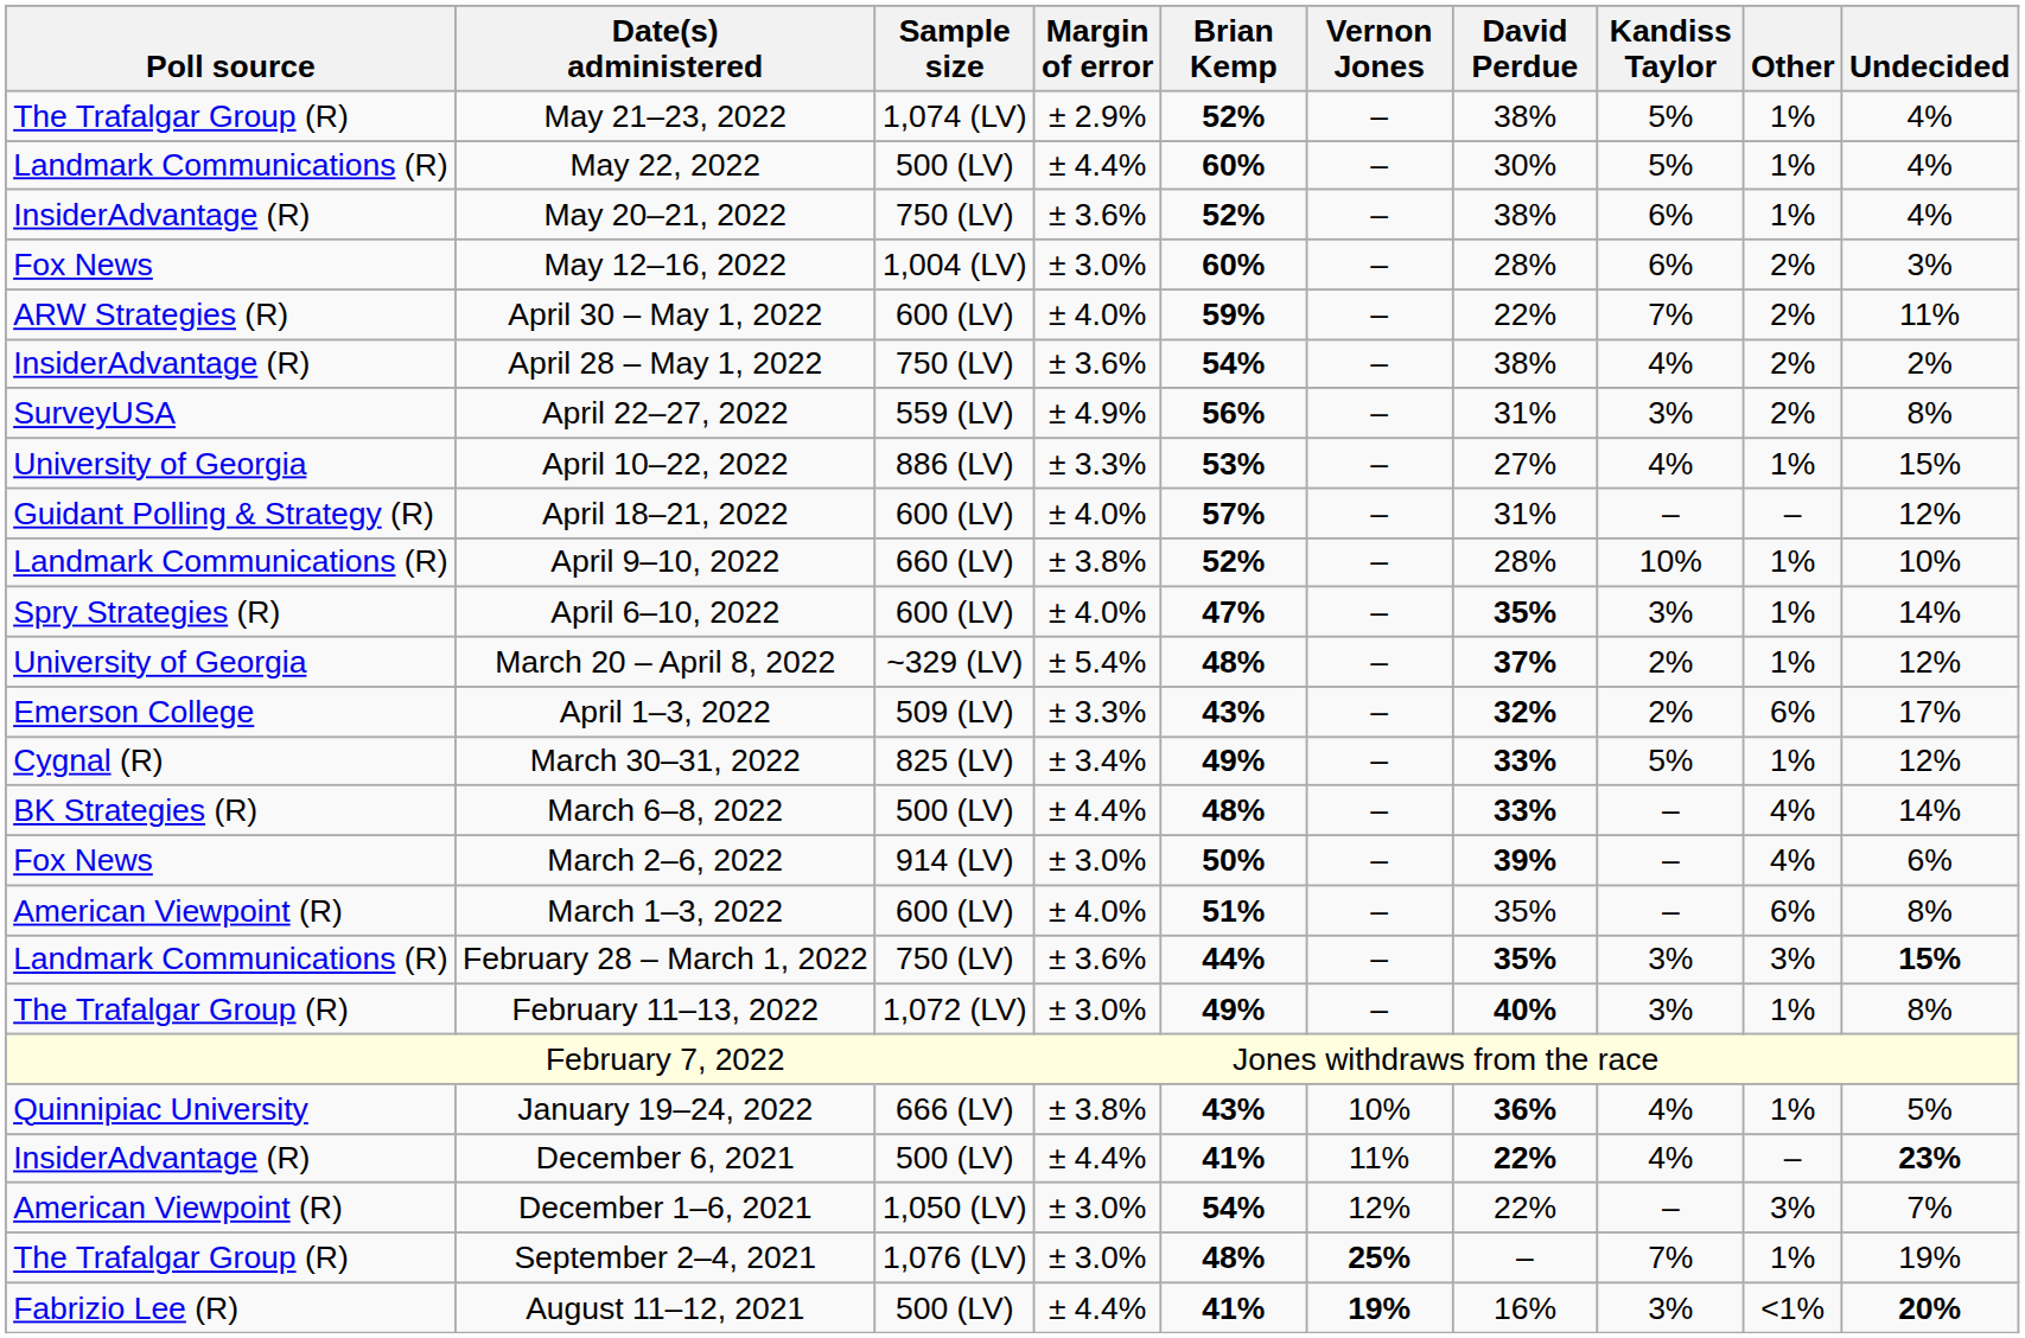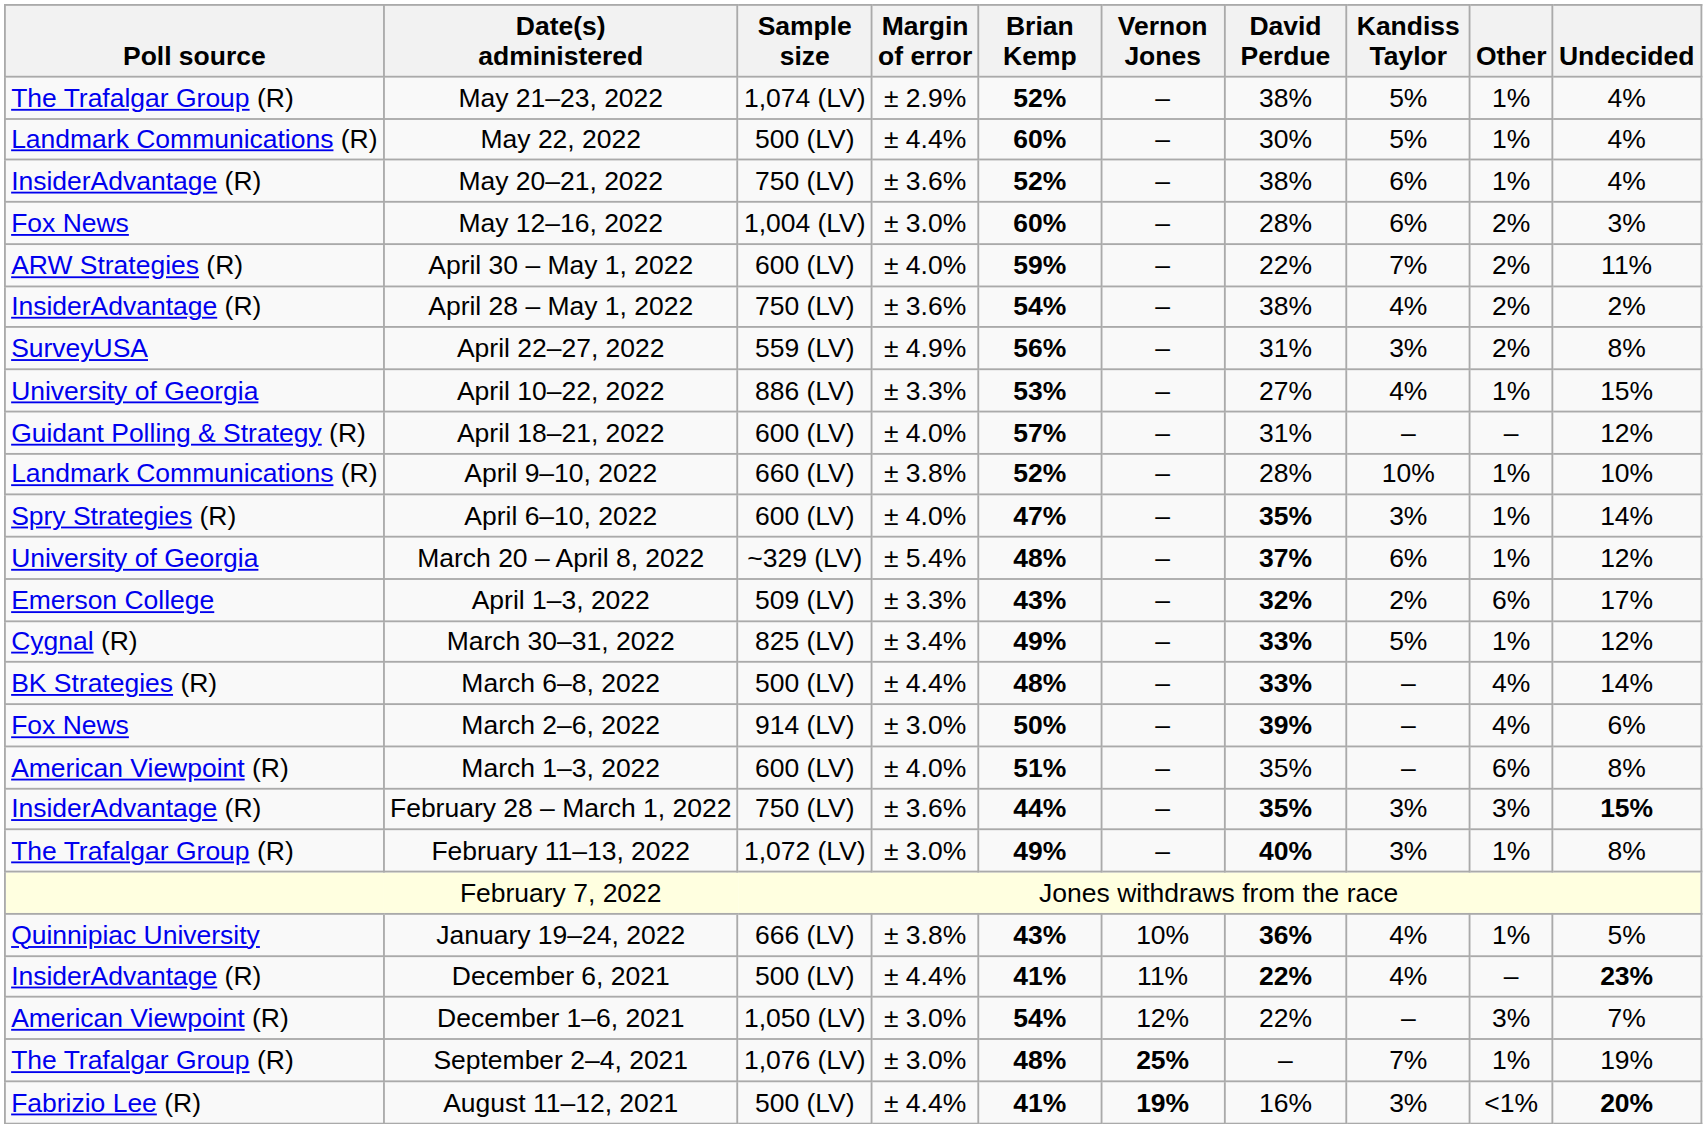 <table class="wikitable" style="font-size:90%;text-align:center;">
 <tr valign=bottom>
 <th>Poll source</th>
 <th>Date(s)<br>administered</th>
 <th>Sample<br>size</th>
 <th>Margin<br>of error</th>
 <th style="width:60px;">Brian<br>Kemp</th>
 <th style="width:60px;">Vernon<br>Jones</th>
 <th style="width:60px;">David<br>Perdue</th>
 <th style="width:60px;">Kandiss<br>Taylor</th>
 <th>Other</th>
 <th>Undecided</th>
 </tr>
 <tr>
 <td style="text-align:left;"><a href='#'>The Trafalgar Group</a> (R)</td>
 <td>May 21–23, 2022</td>
 <td>1,074 (LV)</td>
 <td>± 2.9%</td>
 <td><strong>52%</strong></td>
 <td>–</td>
 <td>38%</td>
 <td>5%</td>
 <td>1%</td>
 <td>4%</td>
 </tr>
 <tr>
 <td style="text-align:left;"><a href='#'>Landmark Communications</a> (R)</td>
 <td>May 22, 2022</td>
 <td>500 (LV)</td>
 <td>± 4.4%</td>
 <td><strong>60%</strong></td>
 <td>–</td>
 <td>30%</td>
 <td>5%</td>
 <td>1%</td>
 <td>4%</td>
 </tr>
 <tr>
 <td style="text-align:left;"><a href='#'>InsiderAdvantage</a> (R)</td>
 <td>May 20–21, 2022</td>
 <td>750 (LV)</td>
 <td>± 3.6%</td>
 <td><strong>52%</strong></td>
 <td>–</td>
 <td>38%</td>
 <td>6%</td>
 <td>1%</td>
 <td>4%</td>
 </tr>
 <tr>
 <td style="text-align:left;"><a href='#'>Fox News</a></td>
 <td>May 12–16, 2022</td>
 <td>1,004 (LV)</td>
 <td>± 3.0%</td>
 <td><strong>60%</strong></td>
 <td>–</td>
 <td>28%</td>
 <td>6%</td>
 <td>2%</td>
 <td>3%</td>
 </tr>
 <tr>
 <td style="text-align:left;"><a href='#'>ARW Strategies</a> (R)</td>
 <td>April 30 – May 1, 2022</td>
 <td>600 (LV)</td>
 <td>± 4.0%</td>
 <td><strong>59%</strong></td>
 <td>–</td>
 <td>22%</td>
 <td>7%</td>
 <td>2%</td>
 <td>11%</td>
 </tr>
 <tr>
 <td style="text-align:left;"><a href='#'>InsiderAdvantage</a> (R)</td>
 <td>April 28 – May 1, 2022</td>
 <td>750 (LV)</td>
 <td>± 3.6%</td>
 <td><strong>54%</strong></td>
 <td>–</td>
 <td>38%</td>
 <td>4%</td>
 <td>2%</td>
 <td>2%</td>
 </tr>
 <tr>
 <td style="text-align:left;"><a href='#'>SurveyUSA</a></td>
 <td>April 22–27, 2022</td>
 <td>559 (LV)</td>
 <td>± 4.9%</td>
 <td><strong>56%</strong></td>
 <td>–</td>
 <td>31%</td>
 <td>3%</td>
 <td>2%</td>
 <td>8%</td>
 </tr>
 <tr>
 <td style="text-align:left;"><a href='#'>University of Georgia</a></td>
 <td>April 10–22, 2022</td>
 <td>886 (LV)</td>
 <td>± 3.3%</td>
 <td><strong>53%</strong></td>
 <td>–</td>
 <td>27%</td>
 <td>4%</td>
 <td>1%</td>
 <td>15%</td>
 </tr>
 <tr>
 <td style="text-align:left;"><a href='#'>Guidant Polling & Strategy</a> (R)</td>
 <td>April 18–21, 2022</td>
 <td>600 (LV)</td>
 <td>± 4.0%</td>
 <td><strong>57%</strong></td>
 <td>–</td>
 <td>31%</td>
 <td>–</td>
 <td>–</td>
 <td>12%</td>
 </tr>
 <tr>
 <td style="text-align:left;"><a href='#'>Landmark Communications</a> (R)</td>
 <td>April 9–10, 2022</td>
 <td>660 (LV)</td>
 <td>± 3.8%</td>
 <td><strong>52%</strong></td>
 <td>–</td>
 <td>28%</td>
 <td>10%</td>
 <td>1%</td>
 <td>10%</td>
 </tr>
 <tr>
 <td style="text-align:left;"><a href='#'>Spry Strategies</a> (R)</td>
 <td>April 6–10, 2022</td>
 <td>600 (LV)</td>
 <td>± 4.0%</td>
 <td><strong>47%</strong></td>
 <td>–</td>
 <td><strong>35%</strong></td>
 <td>3%</td>
 <td>1%</td>
 <td>14%</td>
 </tr>
 <tr>
 <td style="text-align:left;"><a href='#'>University of Georgia</a></td>
 <td>March 20 – April 8, 2022</td>
 <td>~329 (LV)</td>
 <td>± 5.4%</td>
 <td><strong>48%</strong></td>
 <td>–</td>
 <td><strong>37%</strong></td>
-<td>2%</td>
+<td>6%</td>
 <td>1%</td>
 <td>12%</td>
 </tr>
 <tr>
 <td style="text-align:left;"><a href='#'>Emerson College</a></td>
 <td>April 1–3, 2022</td>
 <td>509 (LV)</td>
 <td>± 3.3%</td>
 <td><strong>43%</strong></td>
 <td>–</td>
 <td><strong>32%</strong></td>
 <td>2%</td>
 <td>6%</td>
 <td>17%</td>
 </tr>
 <tr>
 <td style="text-align:left;"><a href='#'>Cygnal</a> (R)</td>
 <td>March 30–31, 2022</td>
 <td>825 (LV)</td>
 <td>± 3.4%</td>
 <td><strong>49%</strong></td>
 <td>–</td>
 <td><strong>33%</strong></td>
 <td>5%</td>
 <td>1%</td>
 <td>12%</td>
 </tr>
 <tr>
 <td style="text-align:left;"><a href='#'>BK Strategies</a> (R)</td>
 <td>March 6–8, 2022</td>
 <td>500 (LV)</td>
 <td>± 4.4%</td>
 <td><strong>48%</strong></td>
 <td>–</td>
 <td><strong>33%</strong></td>
 <td>–</td>
 <td>4%</td>
 <td>14%</td>
 </tr>
 <tr>
 <td style="text-align:left;"><a href='#'>Fox News</a></td>
 <td>March 2–6, 2022</td>
 <td>914 (LV)</td>
 <td>± 3.0%</td>
 <td><strong>50%</strong></td>
 <td>–</td>
 <td><strong>39%</strong></td>
 <td>–</td>
 <td>4%</td>
 <td>6%</td>
 </tr>
 <tr>
 <td style="text-align:left;"><a href='#'>American Viewpoint</a> (R)</td>
 <td>March 1–3, 2022</td>
 <td>600 (LV)</td>
 <td>± 4.0%</td>
 <td><strong>51%</strong></td>
 <td>–</td>
 <td>35%</td>
 <td>–</td>
 <td>6%</td>
 <td>8%</td>
 </tr>
 <tr>
-<td style="text-align:left;"><a href='#'>Landmark Communications</a> (R)</td>
+<td style="text-align:left;"><a href='#'>InsiderAdvantage</a> (R)</td>
 <td>February 28 – March 1, 2022</td>
 <td>750 (LV)</td>
 <td>± 3.6%</td>
 <td><strong>44%</strong></td>
 <td>–</td>
 <td><strong>35%</strong></td>
 <td>3%</td>
 <td>3%</td>
 <td><strong>15%</strong></td>
 </tr>
 <tr>
 <td style="text-align:left;"><a href='#'>The Trafalgar Group</a> (R)</td>
 <td>February 11–13, 2022</td>
 <td>1,072 (LV)</td>
 <td>± 3.0%</td>
 <td><strong>49%</strong></td>
 <td>–</td>
 <td><strong>40%</strong></td>
 <td>3%</td>
 <td>1%</td>
 <td>8%</td>
 </tr>
 <tr>
 <td style="border-right-style:hidden; background:lightyellow;"></td>
 <td style="border-right-style:hidden; background:lightyellow;">February 7, 2022</td>
 <td colspan="17" style="background:lightyellow;">Jones withdraws from the race</td>
 </tr>
 <tr>
 <td style="text-align:left;"><a href='#'>Quinnipiac University</a></td>
 <td>January 19–24, 2022</td>
 <td>666 (LV)</td>
 <td>± 3.8%</td>
 <td><strong>43%</strong></td>
 <td>10%</td>
 <td><strong>36%</strong></td>
 <td>4%</td>
 <td>1%</td>
 <td>5%</td>
 </tr>
 <tr>
 <td style="text-align:left;"><a href='#'>InsiderAdvantage</a> (R)</td>
 <td>December 6, 2021</td>
 <td>500 (LV)</td>
 <td>± 4.4%</td>
 <td><strong>41%</strong></td>
 <td>11%</td>
 <td><strong>22%</strong></td>
 <td>4%</td>
 <td>–</td>
 <td><strong>23%</strong></td>
 </tr>
 <tr>
 <td style="text-align:left;"><a href='#'>American Viewpoint</a> (R)</td>
 <td>December 1–6, 2021</td>
 <td>1,050 (LV)</td>
 <td>± 3.0%</td>
 <td><strong>54%</strong></td>
 <td>12%</td>
 <td>22%</td>
 <td>–</td>
 <td>3%</td>
 <td>7%</td>
 </tr>
 <tr>
 <td style="text-align:left;"><a href='#'>The Trafalgar Group</a> (R)</td>
 <td>September 2–4, 2021</td>
 <td>1,076 (LV)</td>
 <td>± 3.0%</td>
 <td><strong>48%</strong></td>
 <td><strong>25%</strong></td>
 <td>–</td>
 <td>7%</td>
 <td>1%</td>
 <td>19%</td>
 </tr>
 <tr>
 <td style="text-align:left;"><a href='#'>Fabrizio Lee</a> (R)</td>
 <td>August 11–12, 2021</td>
 <td>500 (LV)</td>
 <td>± 4.4%</td>
 <td><strong>41%</strong></td>
 <td><strong>19%</strong></td>
 <td>16%</td>
 <td>3%</td>
 <td><1%</td>
 <td><strong>20%</strong></td>
 </tr>
 </table>
